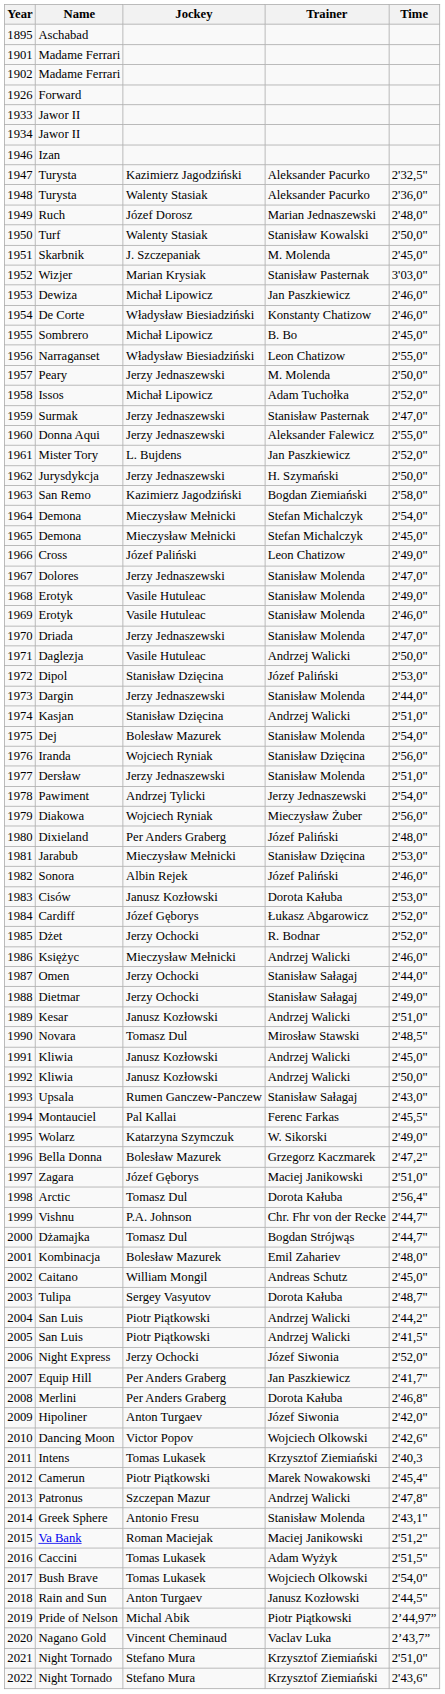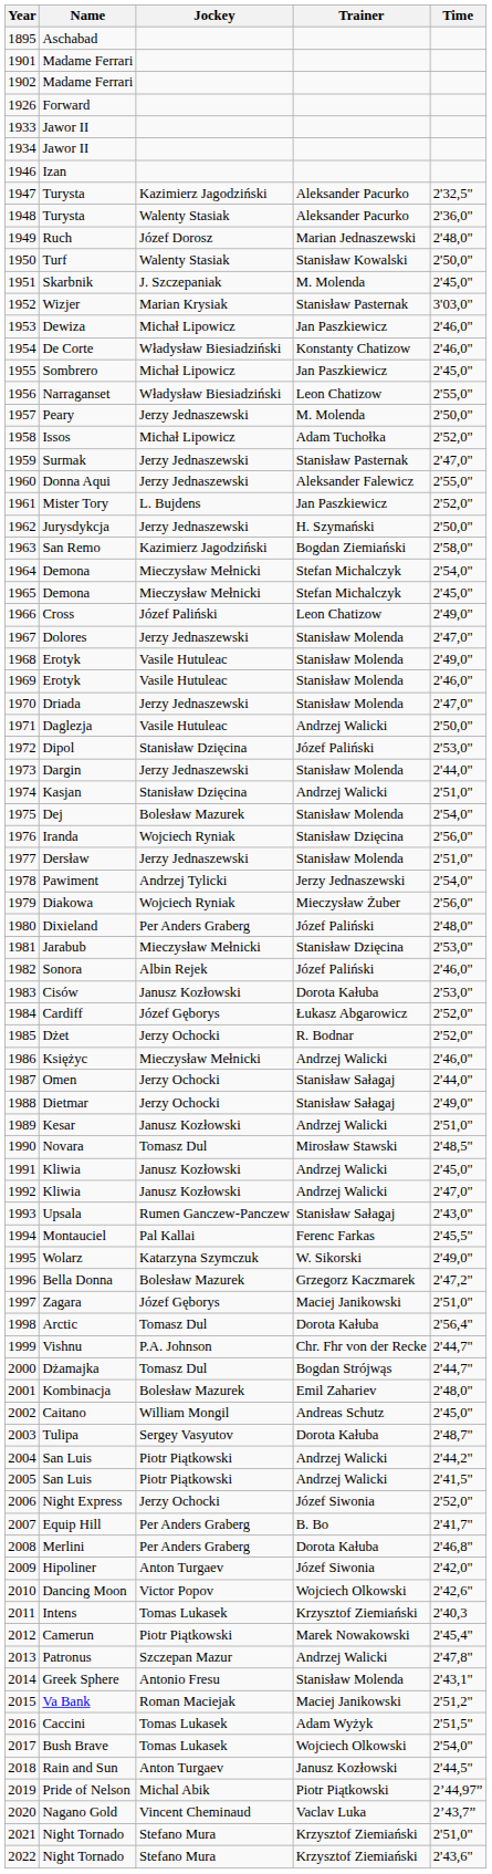 <table class="wikitable">
 <tr>
 <th>Year</th>
 <th>Name</th>
 <th>Jockey</th>
 <th>Trainer</th>
 <th>Time</th>
 </tr>
 <tr>
 <td>1895</td>
 <td>Aschabad</td>
 <td></td>
 <td></td>
 <td></td>
 </tr>
 <tr>
 <td>1901</td>
 <td>Madame Ferrari</td>
 <td></td>
 <td></td>
 <td></td>
 </tr>
 <tr>
 <td>1902</td>
 <td>Madame Ferrari</td>
 <td></td>
 <td></td>
 <td></td>
 </tr>
 <tr>
 <td>1926</td>
 <td>Forward</td>
 <td></td>
 <td></td>
 <td></td>
 </tr>
 <tr>
 <td>1933</td>
 <td>Jawor II</td>
 <td></td>
 <td></td>
 <td></td>
 </tr>
 <tr>
 <td>1934</td>
 <td>Jawor II</td>
 <td></td>
 <td></td>
 <td></td>
 </tr>
 <tr>
 <td>1946</td>
 <td>Izan</td>
 <td></td>
 <td></td>
 <td></td>
 </tr>
 <tr>
 <td>1947</td>
 <td>Turysta</td>
 <td>Kazimierz Jagodziński</td>
 <td>Aleksander Pacurko</td>
 <td>2'32,5"</td>
 </tr>
 <tr>
 <td>1948</td>
 <td>Turysta</td>
 <td>Walenty Stasiak</td>
 <td>Aleksander Pacurko</td>
 <td>2'36,0"</td>
 </tr>
 <tr>
 <td>1949</td>
 <td>Ruch</td>
 <td>Józef Dorosz</td>
 <td>Marian Jednaszewski</td>
 <td>2'48,0"</td>
 </tr>
 <tr>
 <td>1950</td>
 <td>Turf</td>
 <td>Walenty Stasiak</td>
 <td>Stanisław Kowalski</td>
 <td>2'50,0"</td>
 </tr>
 <tr>
 <td>1951</td>
 <td>Skarbnik</td>
 <td>J. Szczepaniak</td>
 <td>M. Molenda</td>
 <td>2'45,0"</td>
 </tr>
 <tr>
 <td>1952</td>
 <td>Wizjer</td>
 <td>Marian Krysiak</td>
 <td>Stanisław Pasternak</td>
 <td>3'03,0"</td>
 </tr>
 <tr>
 <td>1953</td>
 <td>Dewiza</td>
 <td>Michał Lipowicz</td>
 <td>Jan Paszkiewicz</td>
 <td>2'46,0"</td>
 </tr>
 <tr>
 <td>1954</td>
 <td>De Corte</td>
 <td>Władysław Biesiadziński</td>
 <td>Konstanty Chatizow</td>
 <td>2'46,0"</td>
 </tr>
 <tr>
 <td>1955</td>
 <td>Sombrero</td>
 <td>Michał Lipowicz</td>
-<td>B. Bo</td>
+<td>Jan Paszkiewicz</td>
 <td>2'45,0"</td>
 </tr>
 <tr>
 <td>1956</td>
 <td>Narraganset</td>
 <td>Władysław Biesiadziński</td>
 <td>Leon Chatizow</td>
 <td>2'55,0"</td>
 </tr>
 <tr>
 <td>1957</td>
 <td>Peary</td>
 <td>Jerzy Jednaszewski</td>
 <td>M. Molenda</td>
 <td>2'50,0"</td>
 </tr>
 <tr>
 <td>1958</td>
 <td>Issos</td>
 <td>Michał Lipowicz</td>
 <td>Adam Tuchołka</td>
 <td>2'52,0"</td>
 </tr>
 <tr>
 <td>1959</td>
 <td>Surmak</td>
 <td>Jerzy Jednaszewski</td>
 <td>Stanisław Pasternak</td>
 <td>2'47,0"</td>
 </tr>
 <tr>
 <td>1960</td>
 <td>Donna Aqui</td>
 <td>Jerzy Jednaszewski</td>
 <td>Aleksander Falewicz</td>
 <td>2'55,0"</td>
 </tr>
 <tr>
 <td>1961</td>
 <td>Mister Tory</td>
 <td>L. Bujdens</td>
 <td>Jan Paszkiewicz</td>
 <td>2'52,0"</td>
 </tr>
 <tr>
 <td>1962</td>
 <td>Jurysdykcja</td>
 <td>Jerzy Jednaszewski</td>
 <td>H. Szymański</td>
 <td>2'50,0"</td>
 </tr>
 <tr>
 <td>1963</td>
 <td>San Remo</td>
 <td>Kazimierz Jagodziński</td>
 <td>Bogdan Ziemiański</td>
 <td>2'58,0"</td>
 </tr>
 <tr>
 <td>1964</td>
 <td>Demona</td>
 <td>Mieczysław Mełnicki</td>
 <td>Stefan Michalczyk</td>
 <td>2'54,0"</td>
 </tr>
 <tr>
 <td>1965</td>
 <td>Demona</td>
 <td>Mieczysław Mełnicki</td>
 <td>Stefan Michalczyk</td>
 <td>2'45,0"</td>
 </tr>
 <tr>
 <td>1966</td>
 <td>Cross</td>
 <td>Józef Paliński</td>
 <td>Leon Chatizow</td>
 <td>2'49,0"</td>
 </tr>
 <tr>
 <td>1967</td>
 <td>Dolores</td>
 <td>Jerzy Jednaszewski</td>
 <td>Stanisław Molenda</td>
 <td>2'47,0"</td>
 </tr>
 <tr>
 <td>1968</td>
 <td>Erotyk</td>
 <td>Vasile Hutuleac</td>
 <td>Stanisław Molenda</td>
 <td>2'49,0"</td>
 </tr>
 <tr>
 <td>1969</td>
 <td>Erotyk</td>
 <td>Vasile Hutuleac</td>
 <td>Stanisław Molenda</td>
 <td>2'46,0"</td>
 </tr>
 <tr>
 <td>1970</td>
 <td>Driada</td>
 <td>Jerzy Jednaszewski</td>
 <td>Stanisław Molenda</td>
 <td>2'47,0"</td>
 </tr>
 <tr>
 <td>1971</td>
 <td>Daglezja</td>
 <td>Vasile Hutuleac</td>
 <td>Andrzej Walicki</td>
 <td>2'50,0"</td>
 </tr>
 <tr>
 <td>1972</td>
 <td>Dipol</td>
 <td>Stanisław Dzięcina</td>
 <td>Józef Paliński</td>
 <td>2'53,0"</td>
 </tr>
 <tr>
 <td>1973</td>
 <td>Dargin</td>
 <td>Jerzy Jednaszewski</td>
 <td>Stanisław Molenda</td>
 <td>2'44,0"</td>
 </tr>
 <tr>
 <td>1974</td>
 <td>Kasjan</td>
 <td>Stanisław Dzięcina</td>
 <td>Andrzej Walicki</td>
 <td>2'51,0"</td>
 </tr>
 <tr>
 <td>1975</td>
 <td>Dej</td>
 <td>Bolesław Mazurek</td>
 <td>Stanisław Molenda</td>
 <td>2'54,0"</td>
 </tr>
 <tr>
 <td>1976</td>
 <td>Iranda</td>
 <td>Wojciech Ryniak</td>
 <td>Stanisław Dzięcina</td>
 <td>2'56,0"</td>
 </tr>
 <tr>
 <td>1977</td>
 <td>Dersław</td>
 <td>Jerzy Jednaszewski</td>
 <td>Stanisław Molenda</td>
 <td>2'51,0"</td>
 </tr>
 <tr>
 <td>1978</td>
 <td>Pawiment</td>
 <td>Andrzej Tylicki</td>
 <td>Jerzy Jednaszewski</td>
 <td>2'54,0"</td>
 </tr>
 <tr>
 <td>1979</td>
 <td>Diakowa</td>
 <td>Wojciech Ryniak</td>
 <td>Mieczysław Żuber</td>
 <td>2'56,0"</td>
 </tr>
 <tr>
 <td>1980</td>
 <td>Dixieland</td>
 <td>Per Anders Graberg</td>
 <td>Józef Paliński</td>
 <td>2'48,0"</td>
 </tr>
 <tr>
 <td>1981</td>
 <td>Jarabub</td>
 <td>Mieczysław Mełnicki</td>
 <td>Stanisław Dzięcina</td>
 <td>2'53,0"</td>
 </tr>
 <tr>
 <td>1982</td>
 <td>Sonora</td>
 <td>Albin Rejek</td>
 <td>Józef Paliński</td>
 <td>2'46,0"</td>
 </tr>
 <tr>
 <td>1983</td>
 <td>Cisów</td>
 <td>Janusz Kozłowski</td>
 <td>Dorota Kałuba</td>
 <td>2'53,0"</td>
 </tr>
 <tr>
 <td>1984</td>
 <td>Cardiff</td>
 <td>Józef Gęborys</td>
 <td>Łukasz Abgarowicz</td>
 <td>2'52,0"</td>
 </tr>
 <tr>
 <td>1985</td>
 <td>Dżet</td>
 <td>Jerzy Ochocki</td>
 <td>R. Bodnar</td>
 <td>2'52,0"</td>
 </tr>
 <tr>
 <td>1986</td>
 <td>Księżyc</td>
 <td>Mieczysław Mełnicki</td>
 <td>Andrzej Walicki</td>
 <td>2'46,0"</td>
 </tr>
 <tr>
 <td>1987</td>
 <td>Omen</td>
 <td>Jerzy Ochocki</td>
 <td>Stanisław Sałagaj</td>
 <td>2'44,0"</td>
 </tr>
 <tr>
 <td>1988</td>
 <td>Dietmar</td>
 <td>Jerzy Ochocki</td>
 <td>Stanisław Sałagaj</td>
 <td>2'49,0"</td>
 </tr>
 <tr>
 <td>1989</td>
 <td>Kesar</td>
 <td>Janusz Kozłowski</td>
 <td>Andrzej Walicki</td>
 <td>2'51,0"</td>
 </tr>
 <tr>
 <td>1990</td>
 <td>Novara</td>
 <td>Tomasz Dul</td>
 <td>Mirosław Stawski</td>
 <td>2'48,5"</td>
 </tr>
 <tr>
 <td>1991</td>
 <td>Kliwia</td>
 <td>Janusz Kozłowski</td>
 <td>Andrzej Walicki</td>
 <td>2'45,0"</td>
 </tr>
 <tr>
 <td>1992</td>
 <td>Kliwia</td>
 <td>Janusz Kozłowski</td>
 <td>Andrzej Walicki</td>
-<td>2'50,0"</td>
+<td>2'47,0"</td>
 </tr>
 <tr>
 <td>1993</td>
 <td>Upsala</td>
 <td>Rumen Ganczew-Panczew</td>
 <td>Stanisław Sałagaj</td>
 <td>2'43,0"</td>
 </tr>
 <tr>
 <td>1994</td>
 <td>Montauciel</td>
 <td>Pal Kallai</td>
 <td>Ferenc Farkas</td>
 <td>2'45,5"</td>
 </tr>
 <tr>
 <td>1995</td>
 <td>Wolarz</td>
 <td>Katarzyna Szymczuk</td>
 <td>W. Sikorski</td>
 <td>2'49,0"</td>
 </tr>
 <tr>
 <td>1996</td>
 <td>Bella Donna</td>
 <td>Bolesław Mazurek</td>
 <td>Grzegorz Kaczmarek</td>
 <td>2'47,2"</td>
 </tr>
 <tr>
 <td>1997</td>
 <td>Zagara</td>
 <td>Józef Gęborys</td>
 <td>Maciej Janikowski</td>
 <td>2'51,0"</td>
 </tr>
 <tr>
 <td>1998</td>
 <td>Arctic</td>
 <td>Tomasz Dul</td>
 <td>Dorota Kałuba</td>
 <td>2'56,4"</td>
 </tr>
 <tr>
 <td>1999</td>
 <td>Vishnu</td>
 <td>P.A. Johnson</td>
 <td>Chr. Fhr von der Recke</td>
 <td>2'44,7"</td>
 </tr>
 <tr>
 <td>2000</td>
 <td>Dżamajka</td>
 <td>Tomasz Dul</td>
 <td>Bogdan Strójwąs</td>
 <td>2'44,7"</td>
 </tr>
 <tr>
 <td>2001</td>
 <td>Kombinacja</td>
 <td>Bolesław Mazurek</td>
 <td>Emil Zahariev</td>
 <td>2'48,0"</td>
 </tr>
 <tr>
 <td>2002</td>
 <td>Caitano</td>
 <td>William Mongil</td>
 <td>Andreas Schutz</td>
 <td>2'45,0"</td>
 </tr>
 <tr>
 <td>2003</td>
 <td>Tulipa</td>
 <td>Sergey Vasyutov</td>
 <td>Dorota Kałuba</td>
 <td>2'48,7"</td>
 </tr>
 <tr>
 <td>2004</td>
 <td>San Luis</td>
 <td>Piotr Piątkowski</td>
 <td>Andrzej Walicki</td>
 <td>2'44,2"</td>
 </tr>
 <tr>
 <td>2005</td>
 <td>San Luis</td>
 <td>Piotr Piątkowski</td>
 <td>Andrzej Walicki</td>
 <td>2'41,5"</td>
 </tr>
 <tr>
 <td>2006</td>
 <td>Night Express</td>
 <td>Jerzy Ochocki</td>
 <td>Józef Siwonia</td>
 <td>2'52,0"</td>
 </tr>
 <tr>
 <td>2007</td>
 <td>Equip Hill</td>
 <td>Per Anders Graberg</td>
-<td>Jan Paszkiewicz</td>
+<td>B. Bo</td>
 <td>2'41,7"</td>
 </tr>
 <tr>
 <td>2008</td>
 <td>Merlini</td>
 <td>Per Anders Graberg</td>
 <td>Dorota Kałuba</td>
 <td>2'46,8"</td>
 </tr>
 <tr>
 <td>2009</td>
 <td>Hipoliner</td>
 <td>Anton Turgaev</td>
 <td>Józef Siwonia</td>
 <td>2'42,0"</td>
 </tr>
 <tr>
 <td>2010</td>
 <td>Dancing Moon</td>
 <td>Victor Popov</td>
 <td>Wojciech Olkowski</td>
 <td>2'42,6"</td>
 </tr>
 <tr>
 <td>2011</td>
 <td>Intens</td>
 <td>Tomas Lukasek</td>
 <td>Krzysztof Ziemiański</td>
 <td>2'40,3</td>
 </tr>
 <tr>
 <td>2012</td>
 <td>Camerun</td>
 <td>Piotr Piątkowski</td>
 <td>Marek Nowakowski</td>
 <td>2'45,4"</td>
 </tr>
 <tr>
 <td>2013</td>
 <td>Patronus</td>
 <td>Szczepan Mazur</td>
 <td>Andrzej Walicki</td>
 <td>2'47,8"</td>
 </tr>
 <tr>
 <td>2014</td>
 <td>Greek Sphere</td>
 <td>Antonio Fresu</td>
 <td>Stanisław Molenda</td>
 <td>2'43,1"</td>
 </tr>
 <tr>
 <td>2015</td>
 <td><a href='#'>Va Bank</a></td>
 <td>Roman Maciejak</td>
 <td>Maciej Janikowski</td>
 <td>2'51,2"</td>
 </tr>
 <tr>
 <td>2016</td>
 <td>Caccini</td>
 <td>Tomas Lukasek</td>
 <td>Adam Wyżyk</td>
 <td>2'51,5"</td>
 </tr>
 <tr>
 <td>2017</td>
 <td>Bush Brave</td>
 <td>Tomas Lukasek</td>
 <td>Wojciech Olkowski</td>
 <td>2'54,0"</td>
 </tr>
 <tr>
 <td>2018</td>
 <td>Rain and Sun</td>
 <td>Anton Turgaev</td>
 <td>Janusz Kozłowski</td>
 <td>2'44,5"</td>
 </tr>
 <tr>
 <td>2019</td>
 <td>Pride of Nelson</td>
 <td>Michal Abik</td>
 <td>Piotr Piątkowski</td>
 <td>2’44,97”</td>
 </tr>
 <tr>
 <td>2020</td>
 <td>Nagano Gold</td>
 <td>Vincent Cheminaud</td>
 <td>Vaclav Luka</td>
 <td>2’43,7”</td>
 </tr>
 <tr>
 <td>2021</td>
 <td>Night Tornado</td>
 <td>Stefano Mura</td>
 <td>Krzysztof Ziemiański</td>
 <td>2'51,0"</td>
 </tr>
 <tr>
 <td>2022</td>
 <td>Night Tornado</td>
 <td>Stefano Mura</td>
 <td>Krzysztof Ziemiański</td>
 <td>2'43,6"</td>
 </tr>
 </table>
